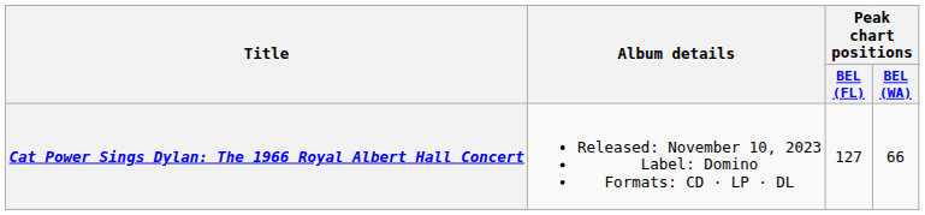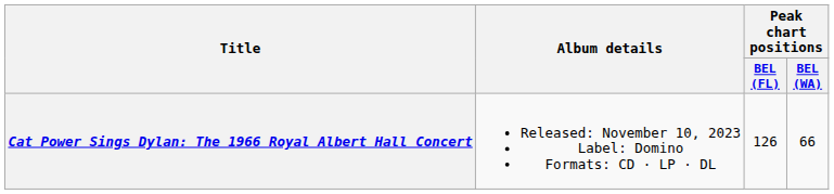 <table class="wikitable plainrowheaders" style="text-align:center;">
 <tr>
 <th scope="col" rowspan="2">Title</th>
 <th scope="col" rowspan="2">Album details</th>
 <th scope="col" colspan="2">Peak chart positions</th>
 </tr>
 <tr>
 <th scope="col" style="width:3em;font-size:90%;"><a href='#'>BEL<br>(FL)</a><br></th>
 <th scope="col" style="width:3em;font-size:90%;"><a href='#'>BEL<br>(WA)</a><br></th>
 </tr>
 <tr>
 <th scope="row"><em><a href='#'>Cat Power Sings Dylan: The 1966 Royal Albert Hall Concert</a></em></th>
 <td><br><ul><li>Released: November 10, 2023</li><li>Label: Domino</li><li>Formats: CD · LP · DL</li></ul></td>
-<td>127</td>
+<td>126</td>
 <td>66</td>
 </tr>
 </table>
